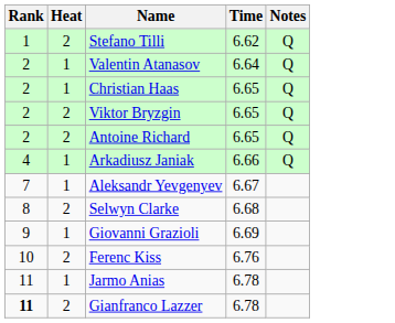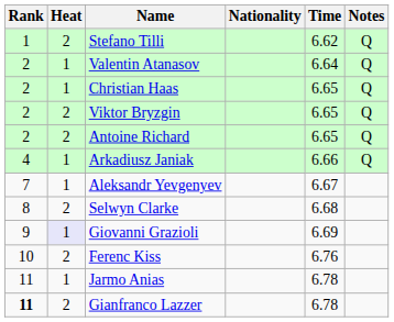 <table class="wikitable sortable" style="text-align:center">
 <tr>
 <th>Rank</th>
 <th>Heat</th>
 <th>Name</th>
+<th>Nationality</th>
 <th>Time</th>
 <th>Notes</th>
 </tr>
 <tr bgcolor=ccffcc>
 <td>1</td>
 <td>2</td>
 <td align="left"><a href='#'>Stefano Tilli</a></td>
+<td align=left></td>
 <td>6.62</td>
 <td>Q</td>
 </tr>
 <tr bgcolor=ccffcc>
 <td>2</td>
 <td>1</td>
 <td align="left"><a href='#'>Valentin Atanasov</a></td>
+<td align=left></td>
 <td>6.64</td>
 <td>Q</td>
 </tr>
 <tr bgcolor=ccffcc>
 <td>2</td>
 <td>1</td>
 <td align="left"><a href='#'>Christian Haas</a></td>
+<td align=left></td>
 <td>6.65</td>
 <td>Q</td>
 </tr>
 <tr bgcolor=ccffcc>
 <td>2</td>
 <td>2</td>
 <td align="left"><a href='#'>Viktor Bryzgin</a></td>
+<td align=left></td>
 <td>6.65</td>
 <td>Q</td>
 </tr>
 <tr bgcolor=ccffcc>
 <td>2</td>
 <td>2</td>
 <td align="left"><a href='#'>Antoine Richard</a></td>
+<td align=left></td>
 <td>6.65</td>
 <td>Q</td>
 </tr>
 <tr bgcolor=ccffcc>
 <td>4</td>
 <td>1</td>
 <td align="left"><a href='#'>Arkadiusz Janiak</a></td>
+<td align=left></td>
 <td>6.66</td>
 <td>Q</td>
 </tr>
 <tr>
 <td>7</td>
 <td>1</td>
 <td align="left"><a href='#'>Aleksandr Yevgenyev</a></td>
+<td align=left></td>
 <td>6.67</td>
 <td></td>
 </tr>
 <tr>
 <td>8</td>
 <td>2</td>
 <td align="left"><a href='#'>Selwyn Clarke</a></td>
+<td align=left></td>
 <td>6.68</td>
 <td></td>
 </tr>
 <tr>
 <td>9</td>
-<td>1</td>
+<td style="background: lavender;">1</td>
 <td align="left"><a href='#'>Giovanni Grazioli</a></td>
+<td align=left></td>
 <td>6.69</td>
 <td></td>
 </tr>
 <tr>
 <td>10</td>
 <td>2</td>
 <td align="left"><a href='#'>Ferenc Kiss</a></td>
+<td align=left></td>
 <td>6.76</td>
 <td></td>
 </tr>
 <tr>
 <td>11</td>
 <td>1</td>
 <td align="left"><a href='#'>Jarmo Anias</a></td>
+<td align=left></td>
 <td>6.78</td>
 <td></td>
 </tr>
 <tr>
 <td><strong>11</strong></td>
 <td>2</td>
 <td align="left"><a href='#'>Gianfranco Lazzer</a></td>
+<td align=left></td>
 <td>6.78</td>
 <td></td>
 </tr>
 </table>
